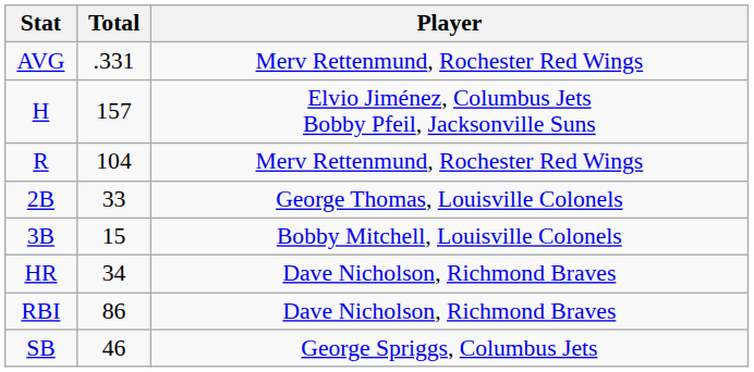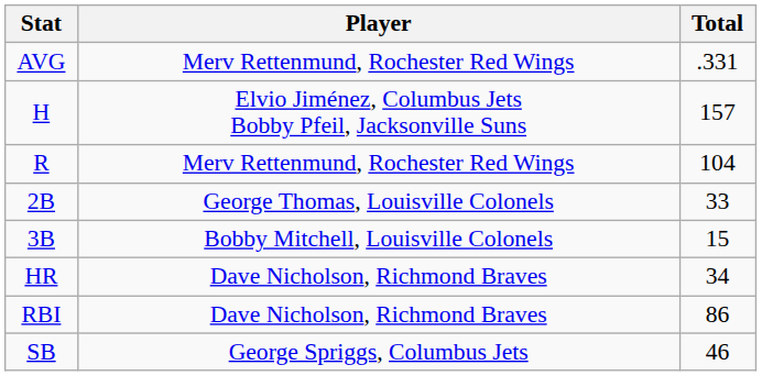 <table class="wikitable" width="40%" style="text-align:center;">
 <tr>
 <th width="5%">Stat</th>
+<th width="60%">Player</th>
 <th width="5%">Total</th>
-<th width="60%">Player</th>
 </tr>
 <tr>
 <td><a href='#'>AVG</a></td>
+<td><a href='#'>Merv Rettenmund</a>, <a href='#'>Rochester Red Wings</a></td>
 <td>.331</td>
-<td><a href='#'>Merv Rettenmund</a>, <a href='#'>Rochester Red Wings</a></td>
 </tr>
 <tr>
 <td><a href='#'>H</a></td>
+<td><a href='#'>Elvio Jiménez</a>, <a href='#'>Columbus Jets</a> <br> <a href='#'>Bobby Pfeil</a>, <a href='#'>Jacksonville Suns</a></td>
 <td>157</td>
-<td><a href='#'>Elvio Jiménez</a>, <a href='#'>Columbus Jets</a> <br> <a href='#'>Bobby Pfeil</a>, <a href='#'>Jacksonville Suns</a></td>
 </tr>
 <tr>
 <td><a href='#'>R</a></td>
+<td><a href='#'>Merv Rettenmund</a>, <a href='#'>Rochester Red Wings</a></td>
 <td>104</td>
-<td><a href='#'>Merv Rettenmund</a>, <a href='#'>Rochester Red Wings</a></td>
 </tr>
 <tr>
 <td><a href='#'>2B</a></td>
+<td><a href='#'>George Thomas</a>, <a href='#'>Louisville Colonels</a></td>
 <td>33</td>
-<td><a href='#'>George Thomas</a>, <a href='#'>Louisville Colonels</a></td>
 </tr>
 <tr>
 <td><a href='#'>3B</a></td>
+<td><a href='#'>Bobby Mitchell</a>, <a href='#'>Louisville Colonels</a></td>
 <td>15</td>
-<td><a href='#'>Bobby Mitchell</a>, <a href='#'>Louisville Colonels</a></td>
 </tr>
 <tr>
 <td><a href='#'>HR</a></td>
+<td><a href='#'>Dave Nicholson</a>, <a href='#'>Richmond Braves</a></td>
 <td>34</td>
-<td><a href='#'>Dave Nicholson</a>, <a href='#'>Richmond Braves</a></td>
 </tr>
 <tr>
 <td><a href='#'>RBI</a></td>
+<td><a href='#'>Dave Nicholson</a>, <a href='#'>Richmond Braves</a></td>
 <td>86</td>
-<td><a href='#'>Dave Nicholson</a>, <a href='#'>Richmond Braves</a></td>
 </tr>
 <tr>
 <td><a href='#'>SB</a></td>
+<td><a href='#'>George Spriggs</a>, <a href='#'>Columbus Jets</a></td>
 <td>46</td>
-<td><a href='#'>George Spriggs</a>, <a href='#'>Columbus Jets</a></td>
 </tr>
 </table>
